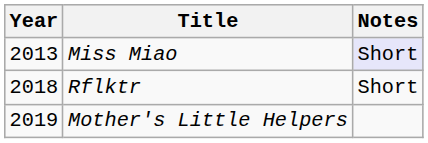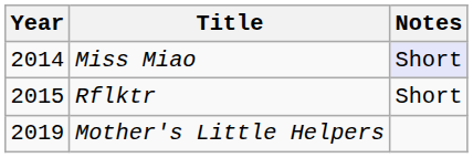 <table class="wikitable sortable">
 <tr>
 <th>Year</th>
 <th>Title</th>
 <th>Notes</th>
 </tr>
 <tr>
-<td>2013</td>
+<td>2014</td>
 <td><em>Miss Miao</em></td>
 <td style="background: lavender;">Short</td>
 </tr>
 <tr>
-<td>2018</td>
+<td>2015</td>
 <td><em>Rflktr</em></td>
 <td>Short</td>
 </tr>
 <tr>
 <td>2019</td>
 <td><em>Mother's Little Helpers</em></td>
 <td></td>
 </tr>
 </table>
